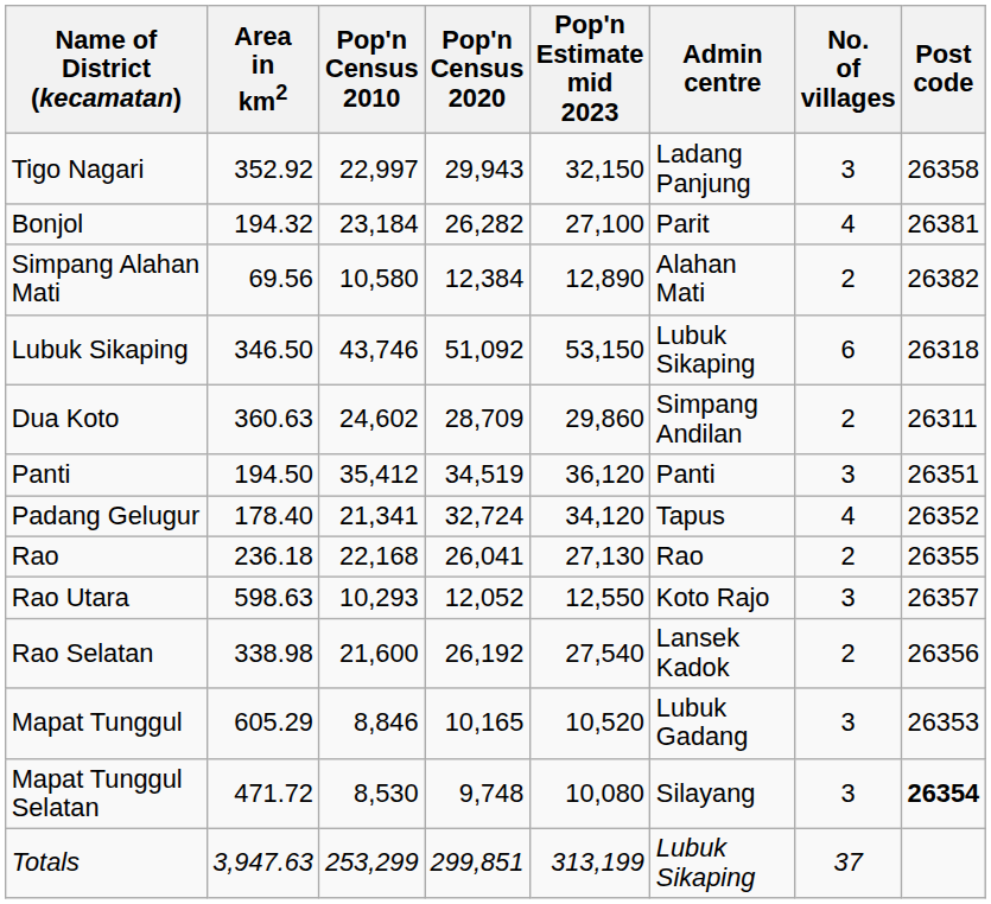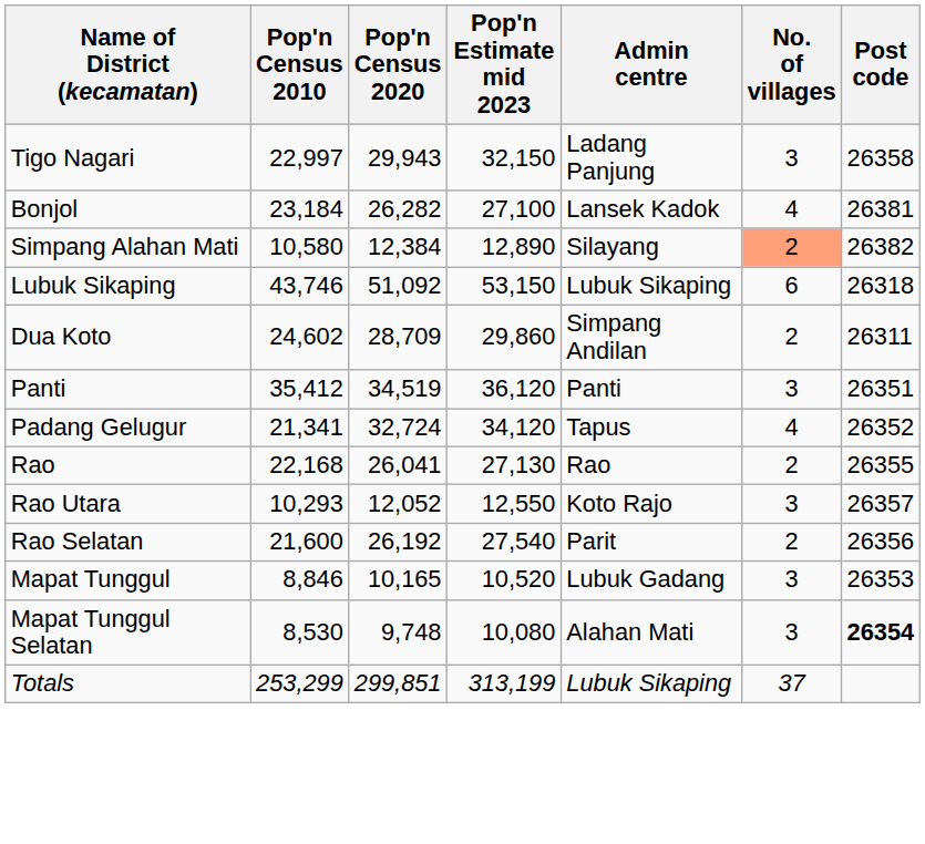 <table class="sortable wikitable">
 <tr>
 <th>Name of<br>District<br>(<em>kecamatan</em>)</th>
-<th>Area<br>in <br>km<sup>2</sup></th>
 <th>Pop'n<br>Census<br>2010</th>
 <th>Pop'n<br>Census<br>2020</th>
 <th>Pop'n<br>Estimate<br>mid 2023</th>
 <th>Admin<br>centre</th>
 <th>No.<br>of<br>villages</th>
 <th>Post<br>code</th>
 </tr>
 <tr>
 <td>Tigo Nagari</td>
-<td align="right">352.92</td>
 <td align="right">22,997</td>
 <td align="right">29,943</td>
 <td align="right">32,150</td>
 <td>Ladang Panjung</td>
 <td align="center">3</td>
 <td>26358</td>
 </tr>
 <tr>
 <td>Bonjol</td>
-<td align="right">194.32</td>
 <td align="right">23,184</td>
 <td align="right">26,282</td>
 <td align="right">27,100</td>
-<td>Parit</td>
+<td>Lansek Kadok</td>
 <td align="center">4</td>
 <td>26381</td>
 </tr>
 <tr>
 <td>Simpang Alahan Mati</td>
-<td align="right">69.56</td>
 <td align="right">10,580</td>
 <td align="right">12,384</td>
 <td align="right">12,890</td>
-<td>Alahan Mati</td>
-<td align="center">2</td>
+<td>Silayang</td>
+<td align="center" style="background: lightsalmon;">2</td>
 <td>26382</td>
 </tr>
 <tr>
 <td>Lubuk Sikaping</td>
-<td align="right">346.50</td>
 <td align="right">43,746</td>
 <td align="right">51,092</td>
 <td align="right">53,150</td>
 <td>Lubuk Sikaping</td>
 <td align="center">6</td>
 <td>26318</td>
 </tr>
 <tr>
 <td>Dua Koto</td>
-<td align="right">360.63</td>
 <td align="right">24,602</td>
 <td align="right">28,709</td>
 <td align="right">29,860</td>
 <td>Simpang Andilan</td>
 <td align="center">2</td>
 <td>26311</td>
 </tr>
 <tr>
 <td>Panti</td>
-<td align="right">194.50</td>
 <td align="right">35,412</td>
 <td align="right">34,519</td>
 <td align="right">36,120</td>
 <td>Panti</td>
 <td align="center">3</td>
 <td>26351</td>
 </tr>
 <tr>
 <td>Padang Gelugur</td>
-<td align="right">178.40</td>
 <td align="right">21,341</td>
 <td align="right">32,724</td>
 <td align="right">34,120</td>
 <td>Tapus</td>
 <td align="center">4</td>
 <td>26352</td>
 </tr>
 <tr>
 <td>Rao</td>
-<td align="right">236.18</td>
 <td align="right">22,168</td>
 <td align="right">26,041</td>
 <td align="right">27,130</td>
 <td>Rao</td>
 <td align="center">2</td>
 <td>26355</td>
 </tr>
 <tr>
 <td>Rao Utara</td>
-<td align="right">598.63</td>
 <td align="right">10,293</td>
 <td align="right">12,052</td>
 <td align="right">12,550</td>
 <td>Koto Rajo</td>
 <td align="center">3</td>
 <td>26357</td>
 </tr>
 <tr>
 <td>Rao Selatan</td>
-<td align="right">338.98</td>
 <td align="right">21,600</td>
 <td align="right">26,192</td>
 <td align="right">27,540</td>
-<td>Lansek Kadok</td>
+<td>Parit</td>
 <td align="center">2</td>
 <td>26356</td>
 </tr>
 <tr>
 <td>Mapat Tunggul</td>
-<td align="right">605.29</td>
 <td align="right">8,846</td>
 <td align="right">10,165</td>
 <td align="right">10,520</td>
 <td>Lubuk Gadang</td>
 <td align="center">3</td>
 <td>26353</td>
 </tr>
 <tr>
 <td>Mapat Tunggul Selatan</td>
-<td align="right">471.72</td>
 <td align="right">8,530</td>
 <td align="right">9,748</td>
 <td align="right">10,080</td>
-<td>Silayang</td>
+<td>Alahan Mati</td>
 <td align="center">3</td>
 <td><strong>26354</strong></td>
 </tr>
 <tr>
 <td><em>Totals</em></td>
-<td align="right"><em>3,947.63</em></td>
 <td align="right"><em>253,299</em></td>
 <td align="right"><em>299,851</em></td>
 <td align="right"><em>313,199</em></td>
 <td><em>Lubuk Sikaping</em></td>
 <td align="center"><em>37</em></td>
 <td></td>
 </tr>
 </table>
